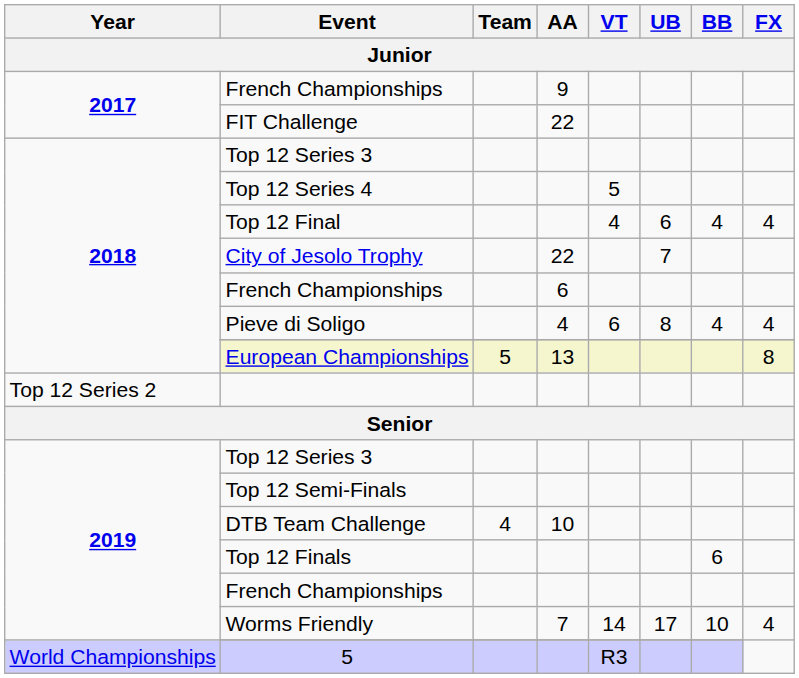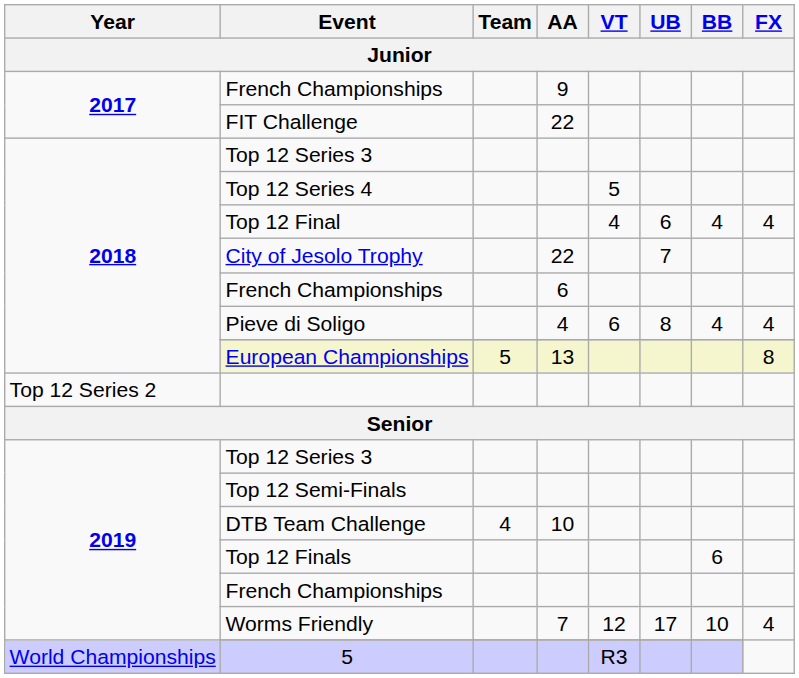 <table class="wikitable" style="text-align:center; font-size:95%;">
 <tr>
 <th align=center>Year</th>
 <th align=center>Event</th>
 <th style="width:30px;">Team</th>
 <th style="width:30px;">AA</th>
 <th style="width:30px;"><a href='#'>VT</a></th>
 <th style="width:30px;"><a href='#'>UB</a></th>
 <th style="width:30px;"><a href='#'>BB</a></th>
 <th style="width:30px;"><a href='#'>FX</a></th>
 </tr>
 <tr>
 <th colspan="8">Junior</th>
 </tr>
 <tr>
 <td rowspan="2"><strong><a href='#'>2017</a></strong></td>
 <td align=left>French Championships</td>
 <td></td>
 <td>9</td>
 <td></td>
 <td></td>
 <td></td>
 <td></td>
 </tr>
 <tr>
 <td align=left>FIT Challenge</td>
 <td></td>
 <td>22</td>
 <td></td>
 <td></td>
 <td></td>
 <td></td>
 </tr>
 <tr>
 <td rowspan="8"><strong><a href='#'>2018</a></strong></td>
 <td align=left>Top 12 Series 3</td>
 <td></td>
 <td></td>
 <td></td>
 <td></td>
 <td></td>
 <td></td>
 </tr>
 <tr>
 <td align=left>Top 12 Series 4</td>
 <td></td>
 <td></td>
 <td>5</td>
 <td></td>
 <td></td>
 <td></td>
 </tr>
 <tr>
 <td align=left>Top 12 Final</td>
 <td></td>
 <td></td>
 <td>4</td>
 <td>6</td>
 <td>4</td>
 <td>4</td>
 </tr>
 <tr>
 <td align=left><a href='#'>City of Jesolo Trophy</a></td>
 <td></td>
 <td>22</td>
 <td></td>
 <td>7</td>
 <td></td>
 <td></td>
 </tr>
 <tr>
 <td align=left>French Championships</td>
 <td></td>
 <td>6</td>
 <td></td>
 <td></td>
 <td></td>
 <td></td>
 </tr>
 <tr>
 <td align=left>Pieve di Soligo</td>
 <td></td>
 <td>4</td>
 <td>6</td>
 <td>8</td>
 <td>4</td>
 <td>4</td>
 </tr>
 <tr>
 </tr>
 <tr bgcolor=#F5F6CE>
 <td align=left><a href='#'>European Championships</a></td>
 <td>5</td>
 <td>13</td>
 <td></td>
 <td></td>
 <td></td>
 <td>8</td>
 </tr>
 <tr>
 <td align=left>Top 12 Series 2</td>
 <td></td>
 <td></td>
 <td></td>
 <td></td>
 <td></td>
 <td></td>
 </tr>
 <tr>
 <th colspan="8">Senior</th>
 </tr>
 <tr>
 <td rowspan="7"><strong><a href='#'>2019</a></strong></td>
 <td align=left>Top 12 Series 3</td>
 <td></td>
 <td></td>
 <td></td>
 <td></td>
 <td></td>
 <td></td>
 </tr>
 <tr>
 <td align=left>Top 12 Semi-Finals</td>
 <td></td>
 <td></td>
 <td></td>
 <td></td>
 <td></td>
 <td></td>
 </tr>
 <tr>
 <td align=left>DTB Team Challenge</td>
 <td>4</td>
 <td>10</td>
 <td></td>
 <td></td>
 <td></td>
 <td></td>
 </tr>
 <tr>
 <td align=left>Top 12 Finals</td>
 <td></td>
 <td></td>
 <td></td>
 <td></td>
 <td>6</td>
 <td></td>
 </tr>
 <tr>
 <td align=left>French Championships</td>
 <td></td>
 <td></td>
 <td></td>
 <td></td>
 <td></td>
 <td></td>
 </tr>
 <tr>
 <td align=left>Worms Friendly</td>
 <td></td>
 <td>7</td>
-<td>14</td>
+<td>12</td>
 <td>17</td>
 <td>10</td>
 <td>4</td>
 </tr>
 <tr>
 </tr>
 <tr bgcolor=#CCCCFF>
 <td align=left><a href='#'>World Championships</a></td>
 <td>5</td>
 <td></td>
 <td></td>
 <td>R3</td>
 <td></td>
 <td></td>
 </tr>
 </table>
